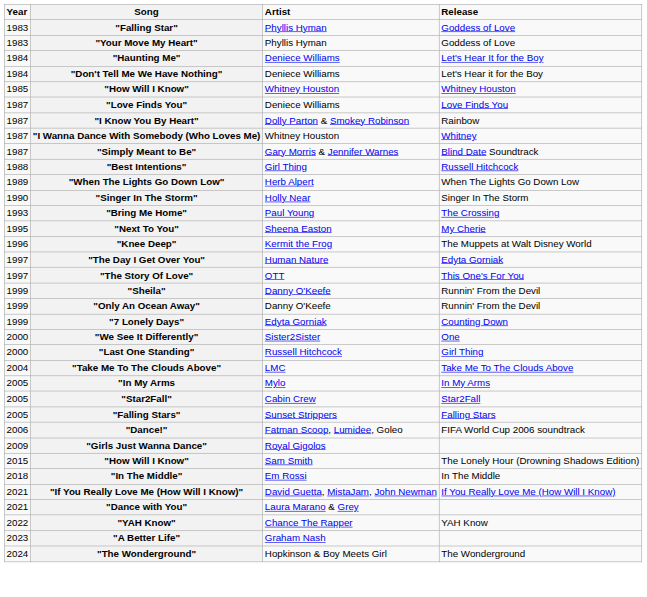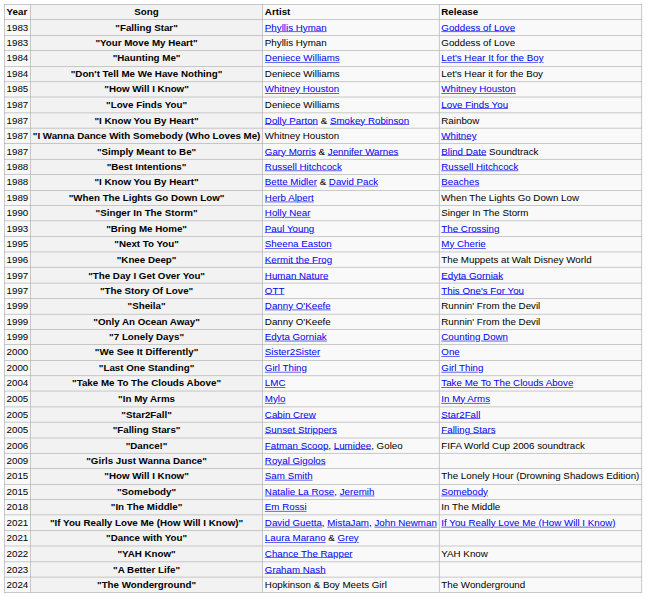 <table class="wikitable">
 <tr>
 <td><strong>Year</strong></td>
 <th>Song</th>
 <td><strong>Artist</strong></td>
 <td><strong>Release</strong></td>
 </tr>
 <tr>
 <td>1983</td>
 <th>"Falling Star"</th>
 <td><a href='#'>Phyllis Hyman</a></td>
 <td><a href='#'>Goddess of Love</a></td>
 </tr>
 <tr>
 <td>1983</td>
 <th>"Your Move My Heart"</th>
 <td>Phyllis Hyman</td>
 <td>Goddess of Love</td>
 </tr>
 <tr>
 <td>1984</td>
 <th>"Haunting Me"</th>
 <td><a href='#'>Deniece Williams</a></td>
 <td><a href='#'>Let's Hear It for the Boy</a></td>
 </tr>
 <tr>
 <td>1984</td>
 <th>"Don't Tell Me We Have Nothing"</th>
 <td>Deniece Williams</td>
 <td>Let's Hear it for the Boy</td>
 </tr>
 <tr>
 <td>1985</td>
 <th>"How Will I Know"</th>
 <td><a href='#'>Whitney Houston</a></td>
 <td><a href='#'>Whitney Houston</a></td>
 </tr>
 <tr>
 <td>1987</td>
 <th>"Love Finds You"</th>
 <td>Deniece Williams</td>
 <td><a href='#'>Love Finds You</a></td>
 </tr>
 <tr>
 <td>1987</td>
 <th>"I Know You By Heart"</th>
 <td><a href='#'>Dolly Parton</a> & <a href='#'>Smokey Robinson</a></td>
 <td>Rainbow</td>
 </tr>
 <tr>
 <td>1987</td>
 <th>"I Wanna Dance With Somebody (Who Loves Me)</th>
 <td>Whitney Houston</td>
 <td><a href='#'>Whitney</a></td>
 </tr>
 <tr>
 <td>1987</td>
 <th>"Simply Meant to Be"</th>
 <td><a href='#'>Gary Morris</a> & <a href='#'>Jennifer Warnes</a></td>
 <td><a href='#'>Blind Date</a> Soundtrack</td>
 </tr>
 <tr>
 <td>1988</td>
 <th>"Best Intentions"</th>
-<td><a href='#'>Girl Thing</a></td>
 <td><a href='#'>Russell Hitchcock</a></td>
+<td><a href='#'>Russell Hitchcock</a></td>
+</tr>
+<tr>
+<td>1988</td>
+<th>"I Know You By Heart"</th>
+<td><a href='#'>Bette Midler</a> & <a href='#'>David Pack</a></td>
+<td><a href='#'>Beaches</a></td>
 </tr>
 <tr>
 <td>1989</td>
 <th>"When The Lights Go Down Low"</th>
 <td><a href='#'>Herb Alpert</a></td>
 <td>When The Lights Go Down Low </td>
 </tr>
 <tr>
 <td>1990</td>
 <th>"Singer In The Storm"</th>
 <td><a href='#'>Holly Near</a></td>
 <td>Singer In The Storm</td>
 </tr>
 <tr>
 <td>1993</td>
 <th>"Bring Me Home"</th>
 <td><a href='#'>Paul Young</a></td>
 <td><a href='#'>The Crossing</a></td>
 </tr>
 <tr>
 <td>1995</td>
 <th>"Next To You"</th>
 <td><a href='#'>Sheena Easton</a></td>
 <td><a href='#'>My Cherie</a></td>
 </tr>
 <tr>
 <td>1996</td>
 <th>"Knee Deep"</th>
 <td><a href='#'>Kermit the Frog</a></td>
 <td>The Muppets at Walt Disney World</td>
 </tr>
 <tr>
 <td>1997</td>
 <th>"The Day I Get Over You"</th>
 <td><a href='#'>Human Nature</a></td>
 <td><a href='#'>Edyta Gorniak</a></td>
 </tr>
 <tr>
 <td>1997</td>
 <th>"The Story Of Love"</th>
 <td><a href='#'>OTT</a></td>
 <td><a href='#'>This One's For You</a></td>
 </tr>
 <tr>
 <td>1999</td>
 <th>"Sheila"</th>
 <td><a href='#'>Danny O'Keefe</a></td>
 <td>Runnin' From the Devil</td>
 </tr>
 <tr>
 <td>1999</td>
 <th>"Only An Ocean Away"</th>
 <td>Danny O'Keefe</td>
 <td>Runnin' From the Devil</td>
 </tr>
 <tr>
 <td>1999</td>
 <th>"7 Lonely Days"</th>
 <td><a href='#'>Edyta Gorniak</a></td>
 <td><a href='#'>Counting Down</a></td>
 </tr>
 <tr>
 <td>2000</td>
 <th>"We See It Differently"</th>
 <td><a href='#'>Sister2Sister</a></td>
 <td><a href='#'>One</a></td>
 </tr>
 <tr>
 <td>2000</td>
 <th>"Last One Standing"</th>
-<td><a href='#'>Russell Hitchcock</a></td>
+<td><a href='#'>Girl Thing</a></td>
 <td><a href='#'>Girl Thing</a></td>
 </tr>
 <tr>
 <td>2004</td>
 <th>"Take Me To The Clouds Above"</th>
 <td><a href='#'>LMC</a></td>
 <td><a href='#'>Take Me To The Clouds Above</a></td>
 </tr>
 <tr>
 <td>2005</td>
 <th>"In My Arms</th>
 <td><a href='#'>Mylo</a></td>
 <td><a href='#'>In My Arms</a></td>
 </tr>
 <tr>
 <td>2005</td>
 <th>"Star2Fall"</th>
 <td><a href='#'>Cabin Crew</a></td>
 <td><a href='#'>Star2Fall</a></td>
 </tr>
 <tr>
 <td>2005</td>
 <th>"Falling Stars"</th>
 <td><a href='#'>Sunset Strippers</a></td>
 <td><a href='#'>Falling Stars</a></td>
 </tr>
 <tr>
 <td>2006</td>
 <th>"Dance!"</th>
 <td><a href='#'>Fatman Scoop</a>, <a href='#'>Lumidee</a>, Goleo</td>
 <td>FIFA World Cup 2006 soundtrack</td>
 </tr>
 <tr>
 <td>2009</td>
 <th>"Girls Just Wanna Dance"</th>
 <td><a href='#'>Royal Gigolos</a></td>
 <td></td>
 </tr>
 <tr>
 <td>2015</td>
 <th>"How Will I Know"</th>
 <td><a href='#'>Sam Smith</a></td>
 <td>The Lonely Hour (Drowning Shadows Edition)</td>
 </tr>
 <tr>
+<td>2015</td>
+<th>"Somebody"</th>
+<td><a href='#'>Natalie La Rose</a>, <a href='#'>Jeremih</a></td>
+<td><a href='#'>Somebody</a></td>
+</tr>
+<tr>
 <td>2018</td>
 <th>"In The Middle"</th>
 <td><a href='#'>Em Rossi</a></td>
 <td>In The Middle</td>
 </tr>
 <tr>
 <td>2021</td>
 <th>"If You Really Love Me (How Will I Know)"</th>
 <td><a href='#'>David Guetta</a>, <a href='#'>MistaJam</a>, <a href='#'>John Newman</a></td>
 <td><a href='#'>If You Really Love Me (How Will I Know)</a></td>
 </tr>
 <tr>
 <td>2021</td>
 <th>"Dance with You"</th>
 <td><a href='#'>Laura Marano</a> & <a href='#'>Grey</a></td>
 <td></td>
 </tr>
 <tr>
 <td>2022</td>
 <th>"YAH Know"</th>
 <td><a href='#'>Chance The Rapper</a></td>
 <td>YAH Know</td>
 </tr>
 <tr>
 <td>2023</td>
 <th>"A Better Life"</th>
 <td><a href='#'>Graham Nash</a></td>
 <td></td>
 </tr>
 <tr>
 <td>2024</td>
 <th>"The Wonderground"</th>
 <td>Hopkinson & Boy Meets Girl</td>
 <td>The Wonderground </td>
 </tr>
 </table>
